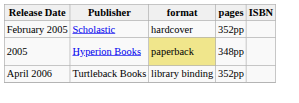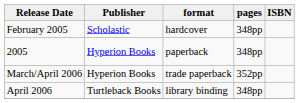 <table class="wikitable">
 <tr style="text-align:center; background:#f0f0f0;">
 <td><strong>Release Date</strong></td>
 <td><strong>Publisher</strong></td>
 <td><strong>format</strong></td>
 <td><strong>pages</strong></td>
 <td><strong>ISBN</strong></td>
 </tr>
 <tr>
 <td>February 2005</td>
 <td><a href='#'>Scholastic</a></td>
 <td>hardcover</td>
-<td>352pp</td>
+<td>348pp</td>
 <td> <br></td>
 </tr>
 <tr>
 <td>2005</td>
 <td><a href='#'>Hyperion Books</a></td>
-<td style="background: khaki;">paperback</td>
+<td>paperback</td>
 <td>348pp</td>
 <td><br><br></td>
+</tr>
+<tr>
+<td>March/April 2006</td>
+<td>Hyperion Books</td>
+<td>trade paperback</td>
+<td>352pp</td>
+<td> <br></td>
 </tr>
 <tr>
 <td>April 2006</td>
 <td>Turtleback Books</td>
 <td>library binding</td>
-<td>352pp</td>
+<td>348pp</td>
 <td><br></td>
 </tr>
 <tr>
 </tr>
 </table>
